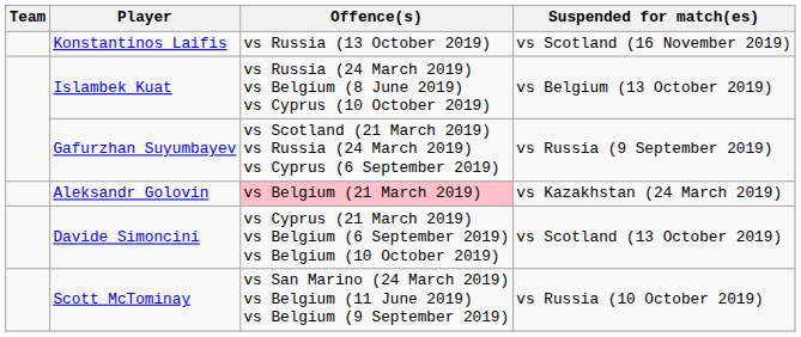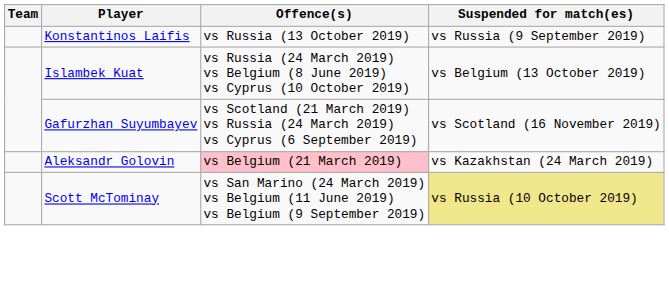 <table class="wikitable" style="font-size:90%">
 <tr>
 <th>Team</th>
 <th>Player</th>
 <th>Offence(s)</th>
 <th>Suspended for match(es)</th>
 </tr>
 <tr>
 <td></td>
 <td><a href='#'>Konstantinos Laifis</a></td>
 <td> vs Russia (13 October 2019)</td>
-<td>vs Scotland (16 November 2019)</td>
+<td>vs Russia (9 September 2019)</td>
 </tr>
 <tr>
 <td rowspan=2></td>
 <td><a href='#'>Islambek Kuat</a></td>
 <td> vs Russia (24 March 2019)<br> vs Belgium (8 June 2019)<br> vs Cyprus (10 October 2019)</td>
 <td>vs Belgium (13 October 2019)</td>
 </tr>
 <tr>
 <td><a href='#'>Gafurzhan Suyumbayev</a></td>
 <td> vs Scotland (21 March 2019)<br> vs Russia (24 March 2019)<br> vs Cyprus (6 September 2019)</td>
-<td>vs Russia (9 September 2019)</td>
+<td>vs Scotland (16 November 2019)</td>
 </tr>
 <tr>
 <td></td>
 <td><a href='#'>Aleksandr Golovin</a></td>
 <td style="background: pink;"> vs Belgium (21 March 2019)</td>
 <td>vs Kazakhstan (24 March 2019)</td>
 </tr>
 <tr>
 <td></td>
-<td><a href='#'>Davide Simoncini</a></td>
-<td> vs Cyprus (21 March 2019)<br> vs Belgium (6 September 2019)<br> vs Belgium (10 October 2019)</td>
-<td>vs Scotland (13 October 2019)</td>
-</tr>
-<tr>
-<td></td>
 <td><a href='#'>Scott McTominay</a></td>
 <td> vs San Marino (24 March 2019)<br> vs Belgium (11 June 2019)<br> vs Belgium (9 September 2019)</td>
-<td>vs Russia (10 October 2019)</td>
+<td style="background: khaki;">vs Russia (10 October 2019)</td>
 </tr>
 </table>
